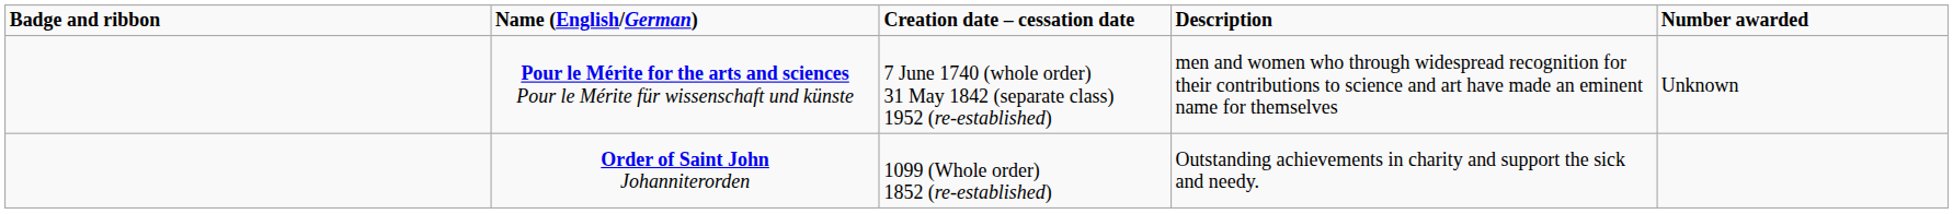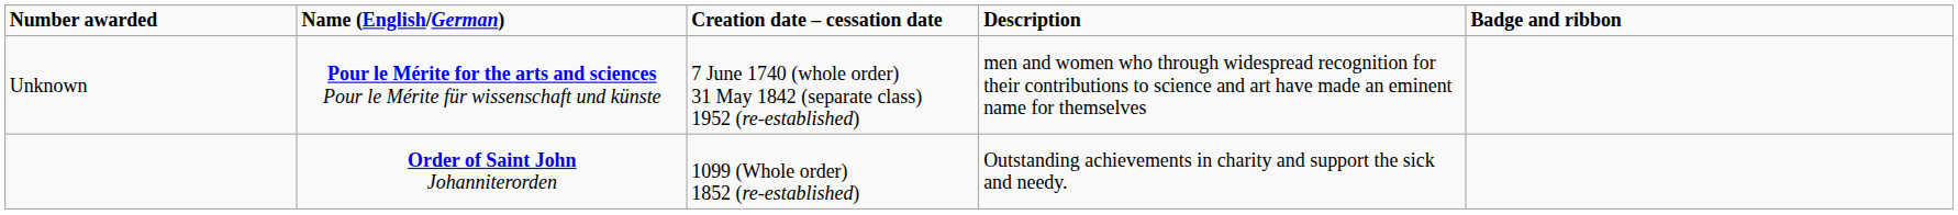 <table class="wikitable" width="100%">
 <tr>
-<td width="25%"><strong>Badge and ribbon</strong></td>
+<td width="15%"><strong>Number awarded</strong></td>
 <td width="20%"><strong>Name (<a href='#'>English</a>/<em><a href='#'>German</a></em>)</strong></td>
 <td width="15%"><strong>Creation date – cessation date</strong></td>
 <td width="25%"><strong>Description</strong></td>
-<td width="15%"><strong>Number awarded</strong></td>
+<td width="25%"><strong>Badge and ribbon</strong></td>
 </tr>
 <tr>
-<td></td>
+<td>Unknown</td>
 <td style="text-align:center;"><a href='#'><strong>Pour le Mérite for the arts and sciences</strong></a><br><em>Pour le Mérite für wissenschaft und künste</em></td>
 <td><br>7 June 1740 (whole order)<br>31 May 1842 (separate class)<br>1952 (<em>re-established</em>)</td>
 <td>men and women who through widespread recognition for their contributions to science and art have made an eminent name for themselves</td>
-<td>Unknown</td>
+<td></td>
 </tr>
 <tr {| class="wikitable" width="100%">
 <td></td>
 <td style="text-align:center;"><strong><a href='#'>Order of Saint John</a></strong><br><em>Johanniterorden</em></td>
 <td><br>1099 (Whole order)<br>1852 (<em>re-established</em>)</td>
 <td>Outstanding achievements in charity and support the sick and needy.</td>
 <td></td>
 </tr>
 </table>
